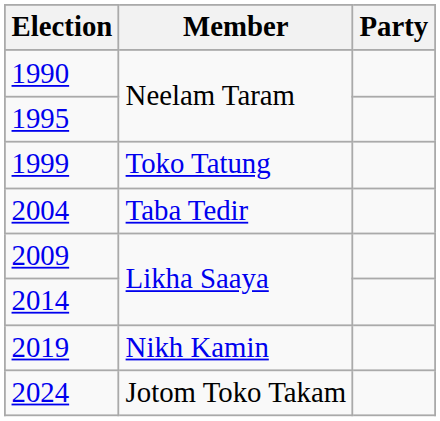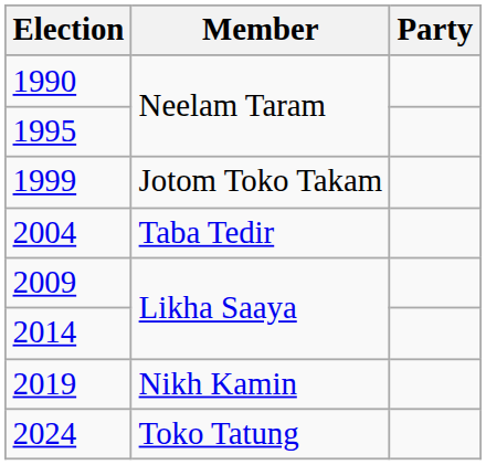 <table class="wikitable sortable">
 <tr>
 <th>Election</th>
 <th>Member</th>
 <th colspan=2>Party</th>
 </tr>
 <tr>
 <td><a href='#'>1990</a></td>
 <td rowspan=2>Neelam Taram</td>
 <td></td>
 </tr>
 <tr>
 <td><a href='#'>1995</a></td>
 </tr>
 <tr>
 <td><a href='#'>1999</a></td>
-<td><a href='#'>Toko Tatung</a></td>
+<td>Jotom Toko Takam</td>
 <td></td>
 </tr>
 <tr>
 <td><a href='#'>2004</a></td>
 <td><a href='#'>Taba Tedir</a></td>
 </tr>
 <tr>
 <td><a href='#'>2009</a></td>
 <td rowspan=2><a href='#'>Likha Saaya</a></td>
 <td></td>
 </tr>
 <tr>
 <td><a href='#'>2014</a></td>
 </tr>
 <tr>
 <td><a href='#'>2019</a></td>
 <td><a href='#'>Nikh Kamin</a></td>
 <td></td>
 </tr>
 <tr>
 <td><a href='#'>2024</a></td>
-<td>Jotom Toko Takam</td>
+<td><a href='#'>Toko Tatung</a></td>
 <td></td>
 </tr>
 </table>
